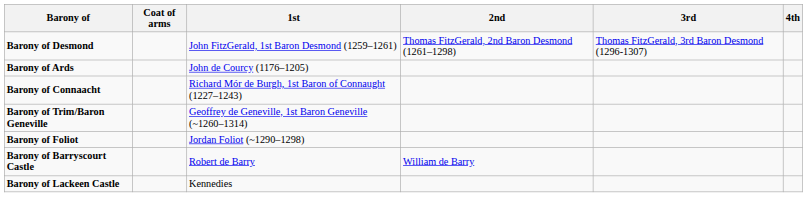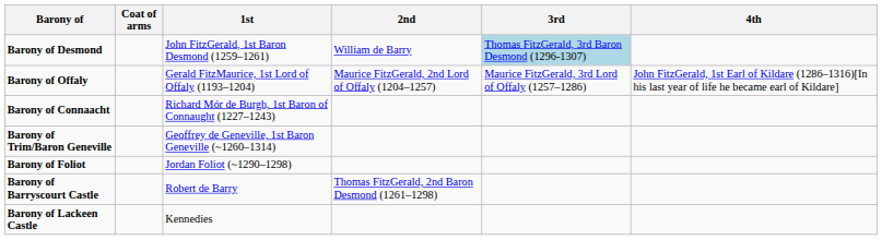 <table class="wikitable">
 <tr>
 <th>Barony of</th>
 <th>Coat of arms</th>
 <th>1st</th>
 <th>2nd</th>
 <th>3rd</th>
 <th>4th</th>
 </tr>
 <tr>
 <td><strong>Barony of Desmond</strong></td>
 <td></td>
 <td><a href='#'>John FitzGerald, 1st Baron Desmond</a> (1259–1261)</td>
-<td><a href='#'>Thomas FitzGerald, 2nd Baron Desmond</a> (1261–1298)</td>
-<td><a href='#'>Thomas FitzGerald, 3rd Baron Desmond</a> (1296-1307)</td>
+<td><a href='#'>William de Barry</a></td>
+<td style="background: lightblue;"><a href='#'>Thomas FitzGerald, 3rd Baron Desmond</a> (1296-1307)</td>
 <td></td>
 </tr>
 <tr>
-<td><strong>Barony of Ards</strong></td>
+<td><strong>Barony of Offaly</strong></td>
 <td></td>
-<td><a href='#'>John de Courcy</a> (1176–1205)</td>
-<td></td>
-<td></td>
-<td></td>
+<td><a href='#'>Gerald FitzMaurice, 1st Lord of Offaly</a> (1193–1204)</td>
+<td><a href='#'>Maurice FitzGerald, 2nd Lord of Offaly</a> (1204–1257)</td>
+<td><a href='#'>Maurice FitzGerald, 3rd Lord of Offaly</a> (1257–1286)</td>
+<td><a href='#'>John FitzGerald, 1st Earl of Kildare</a> (1286–1316)[In his last year of life he became earl of Kildare]</td>
 </tr>
 <tr>
 <td><strong>Barony of Connaacht</strong></td>
 <td></td>
 <td><a href='#'>Richard Mór de Burgh, 1st Baron of Connaught</a> (1227–1243)</td>
 <td></td>
 <td></td>
 <td></td>
 </tr>
 <tr>
 <td><strong>Barony of Trim/Baron Geneville</strong></td>
 <td></td>
 <td><a href='#'>Geoffrey de Geneville, 1st Baron Geneville</a> (~1260–1314)</td>
 <td></td>
 <td></td>
 <td></td>
 </tr>
 <tr>
 <td><strong>Barony of Foliot</strong></td>
 <td></td>
 <td><a href='#'>Jordan Foliot</a> (~1290–1298)</td>
 <td></td>
 <td></td>
 <td></td>
 </tr>
 <tr>
 <td><strong>Barony of Barryscourt Castle</strong></td>
 <td></td>
 <td><a href='#'>Robert de Barry</a></td>
-<td><a href='#'>William de Barry</a></td>
+<td><a href='#'>Thomas FitzGerald, 2nd Baron Desmond</a> (1261–1298)</td>
 <td></td>
 <td></td>
 </tr>
 <tr>
 <td><strong>Barony of Lackeen Castle</strong></td>
 <td></td>
 <td>Kennedies</td>
 <td></td>
 <td></td>
 <td></td>
 </tr>
 </table>
